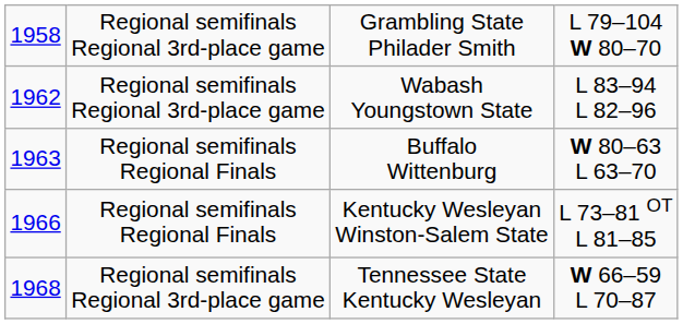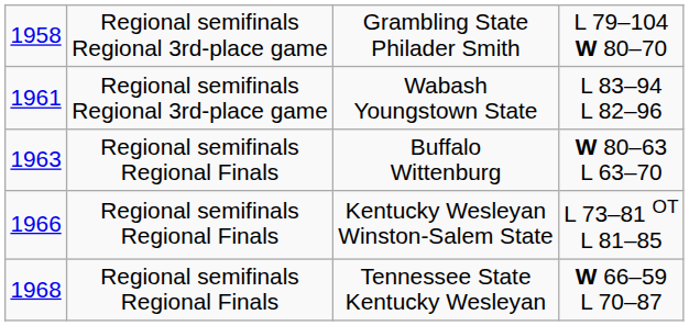 <table class="wikitable">
 <tr align="center">
 <td><a href='#'>1958</a></td>
 <td>Regional semifinals<br>Regional 3rd-place game</td>
 <td>Grambling State<br>Philader Smith</td>
 <td>L 79–104<br><strong>W</strong> 80–70</td>
 </tr>
 <tr align="center">
-<td><a href='#'>1962</a></td>
+<td><a href='#'>1961</a></td>
 <td>Regional semifinals<br>Regional 3rd-place game</td>
 <td>Wabash<br>Youngstown State</td>
 <td>L 83–94<br>L 82–96</td>
 </tr>
 <tr align="center">
 <td><a href='#'>1963</a></td>
 <td>Regional semifinals<br>Regional Finals</td>
 <td>Buffalo<br>Wittenburg</td>
 <td><strong>W</strong> 80–63<br>L 63–70</td>
 </tr>
 <tr align="center">
 <td><a href='#'>1966</a></td>
 <td>Regional semifinals<br>Regional Finals</td>
 <td>Kentucky Wesleyan<br>Winston-Salem State</td>
 <td>L 73–81 <sup>OT</sup><br>L 81–85</td>
 </tr>
 <tr align="center">
 <td><a href='#'>1968</a></td>
-<td>Regional semifinals<br>Regional 3rd-place game</td>
+<td>Regional semifinals<br>Regional Finals</td>
 <td>Tennessee State<br>Kentucky Wesleyan</td>
 <td><strong>W</strong> 66–59<br>L 70–87</td>
 </tr>
 </table>
